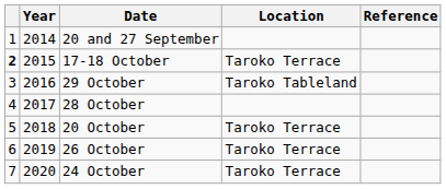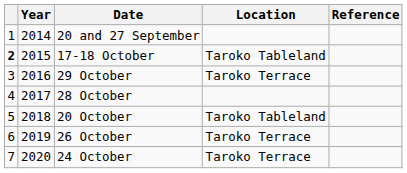 <table class="wikitable">
 <tr>
 <th></th>
 <th>Year</th>
 <th>Date</th>
 <th>Location</th>
 <th>Reference</th>
 </tr>
 <tr>
 <td>1</td>
 <td>2014</td>
 <td>20 and 27 September</td>
 <td></td>
 <td></td>
 </tr>
 <tr>
 <td><strong>2</strong></td>
 <td>2015</td>
 <td>17-18 October</td>
-<td>Taroko Terrace</td>
+<td>Taroko Tableland</td>
 <td></td>
 </tr>
 <tr>
 <td>3</td>
 <td>2016</td>
 <td>29 October</td>
-<td>Taroko Tableland</td>
+<td>Taroko Terrace</td>
 <td></td>
 </tr>
 <tr>
 <td>4</td>
 <td>2017</td>
 <td>28 October</td>
 <td></td>
 <td></td>
 </tr>
 <tr>
 <td>5</td>
 <td>2018</td>
 <td>20 October</td>
-<td>Taroko Terrace</td>
+<td>Taroko Tableland</td>
 <td></td>
 </tr>
 <tr>
 <td>6</td>
 <td>2019</td>
 <td>26 October</td>
 <td>Taroko Terrace</td>
 <td></td>
 </tr>
 <tr>
 <td>7</td>
 <td>2020</td>
 <td>24 October</td>
 <td>Taroko Terrace</td>
 <td></td>
 </tr>
 </table>
